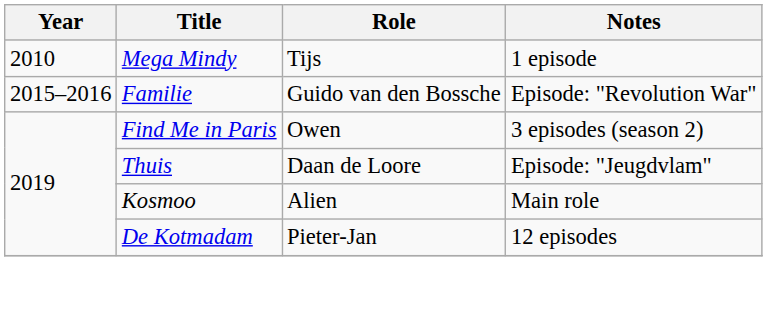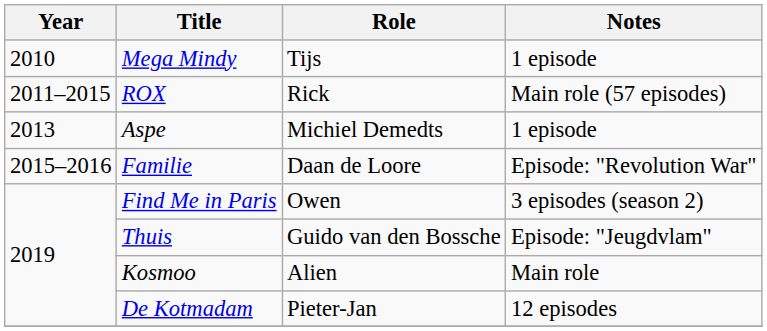 <table class="wikitable">
 <tr>
 <th>Year</th>
 <th>Title</th>
 <th>Role</th>
 <th>Notes</th>
 </tr>
 <tr>
 <td>2010</td>
 <td><em><a href='#'>Mega Mindy</a></em></td>
 <td>Tijs</td>
 <td>1 episode</td>
 </tr>
 <tr>
+<td>2011–2015</td>
+<td><em><a href='#'>ROX</a></em></td>
+<td>Rick</td>
+<td>Main role (57 episodes)</td>
+</tr>
+<tr>
+<td>2013</td>
+<td><em>Aspe</em></td>
+<td>Michiel Demedts</td>
+<td>1 episode</td>
+</tr>
+<tr>
 <td>2015–2016</td>
 <td><em><a href='#'>Familie</a></em></td>
-<td>Guido van den Bossche</td>
+<td>Daan de Loore</td>
 <td>Episode: "Revolution War"</td>
 </tr>
 <tr>
 <td rowspan="4">2019</td>
 <td><em><a href='#'>Find Me in Paris</a></em></td>
 <td>Owen</td>
 <td>3 episodes (season 2)</td>
 </tr>
 <tr>
 <td><em><a href='#'>Thuis</a></em></td>
-<td>Daan de Loore</td>
+<td>Guido van den Bossche</td>
 <td>Episode: "Jeugdvlam"</td>
 </tr>
 <tr>
 <td><em>Kosmoo</em></td>
 <td>Alien</td>
 <td>Main role</td>
 </tr>
 <tr>
 <td><em><a href='#'>De Kotmadam</a></em></td>
 <td>Pieter-Jan</td>
 <td>12 episodes</td>
 </tr>
 <tr>
 </tr>
 </table>
